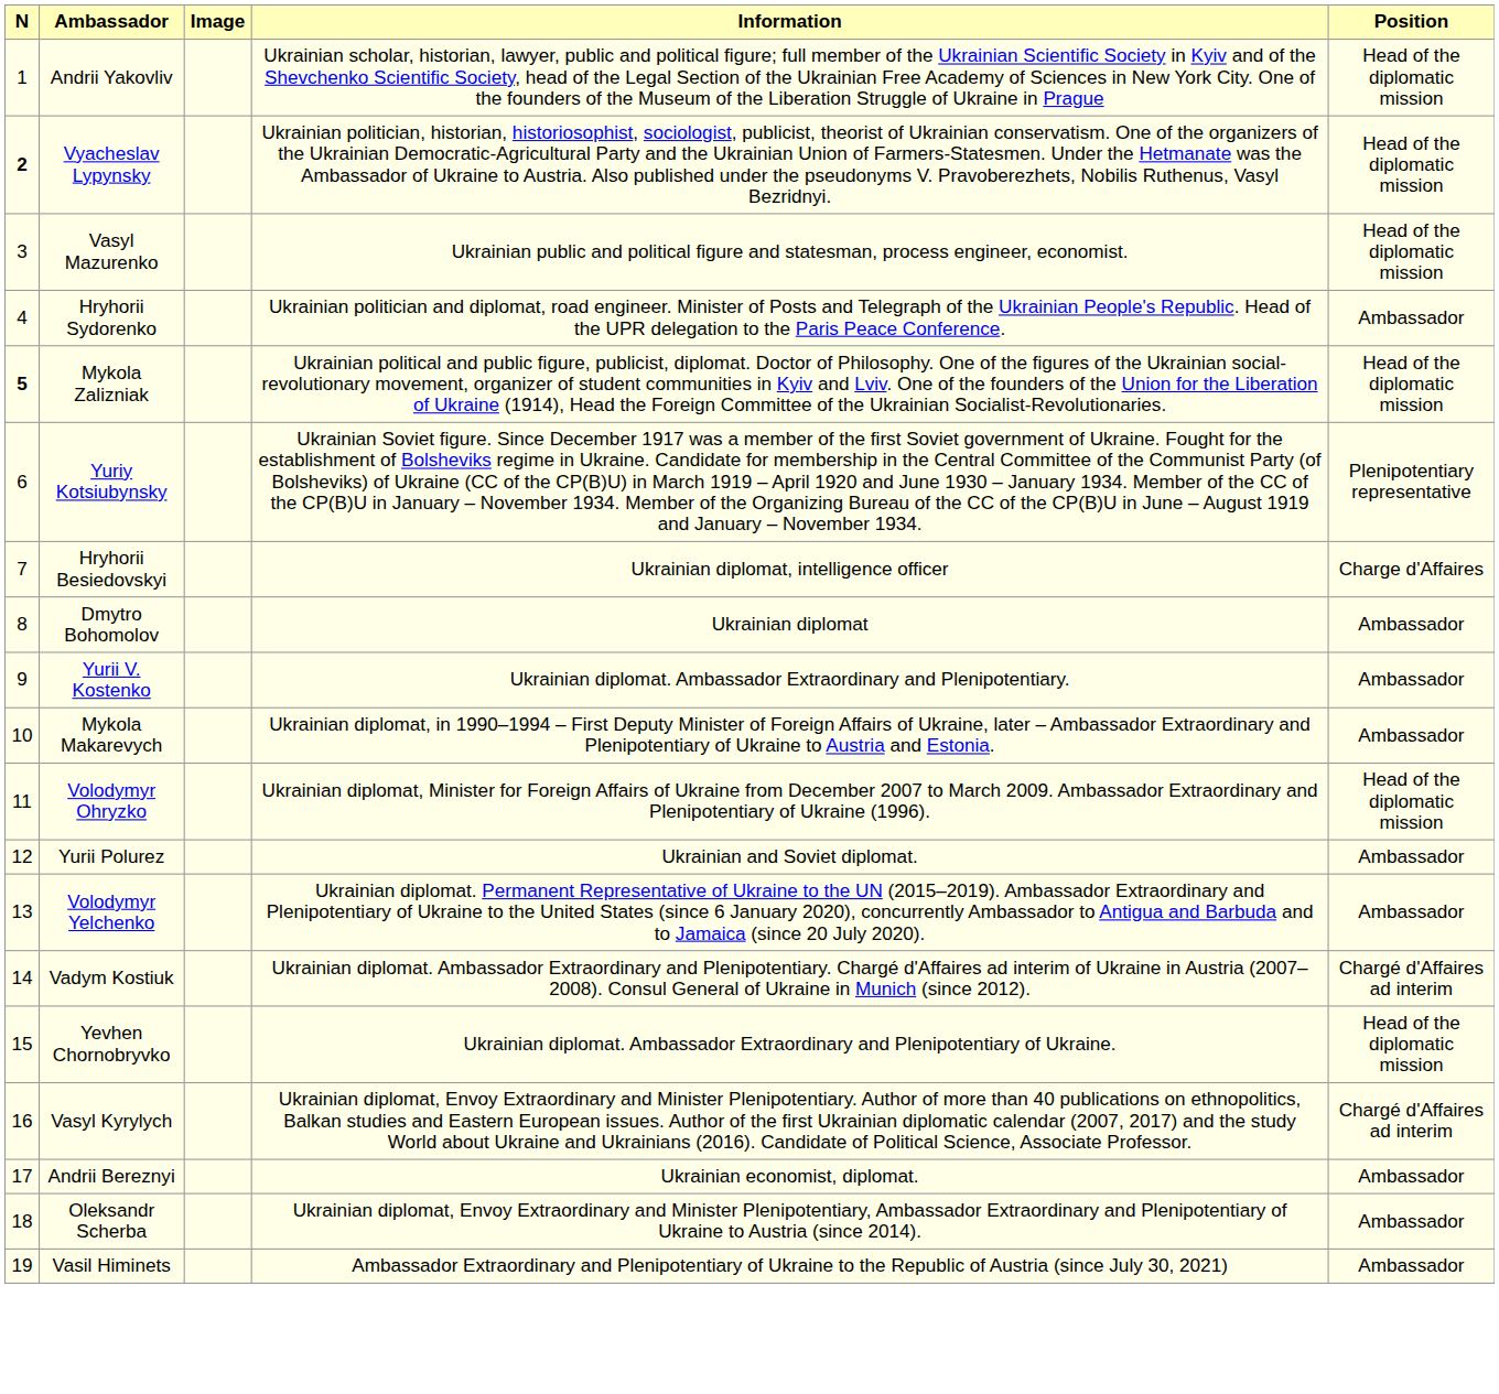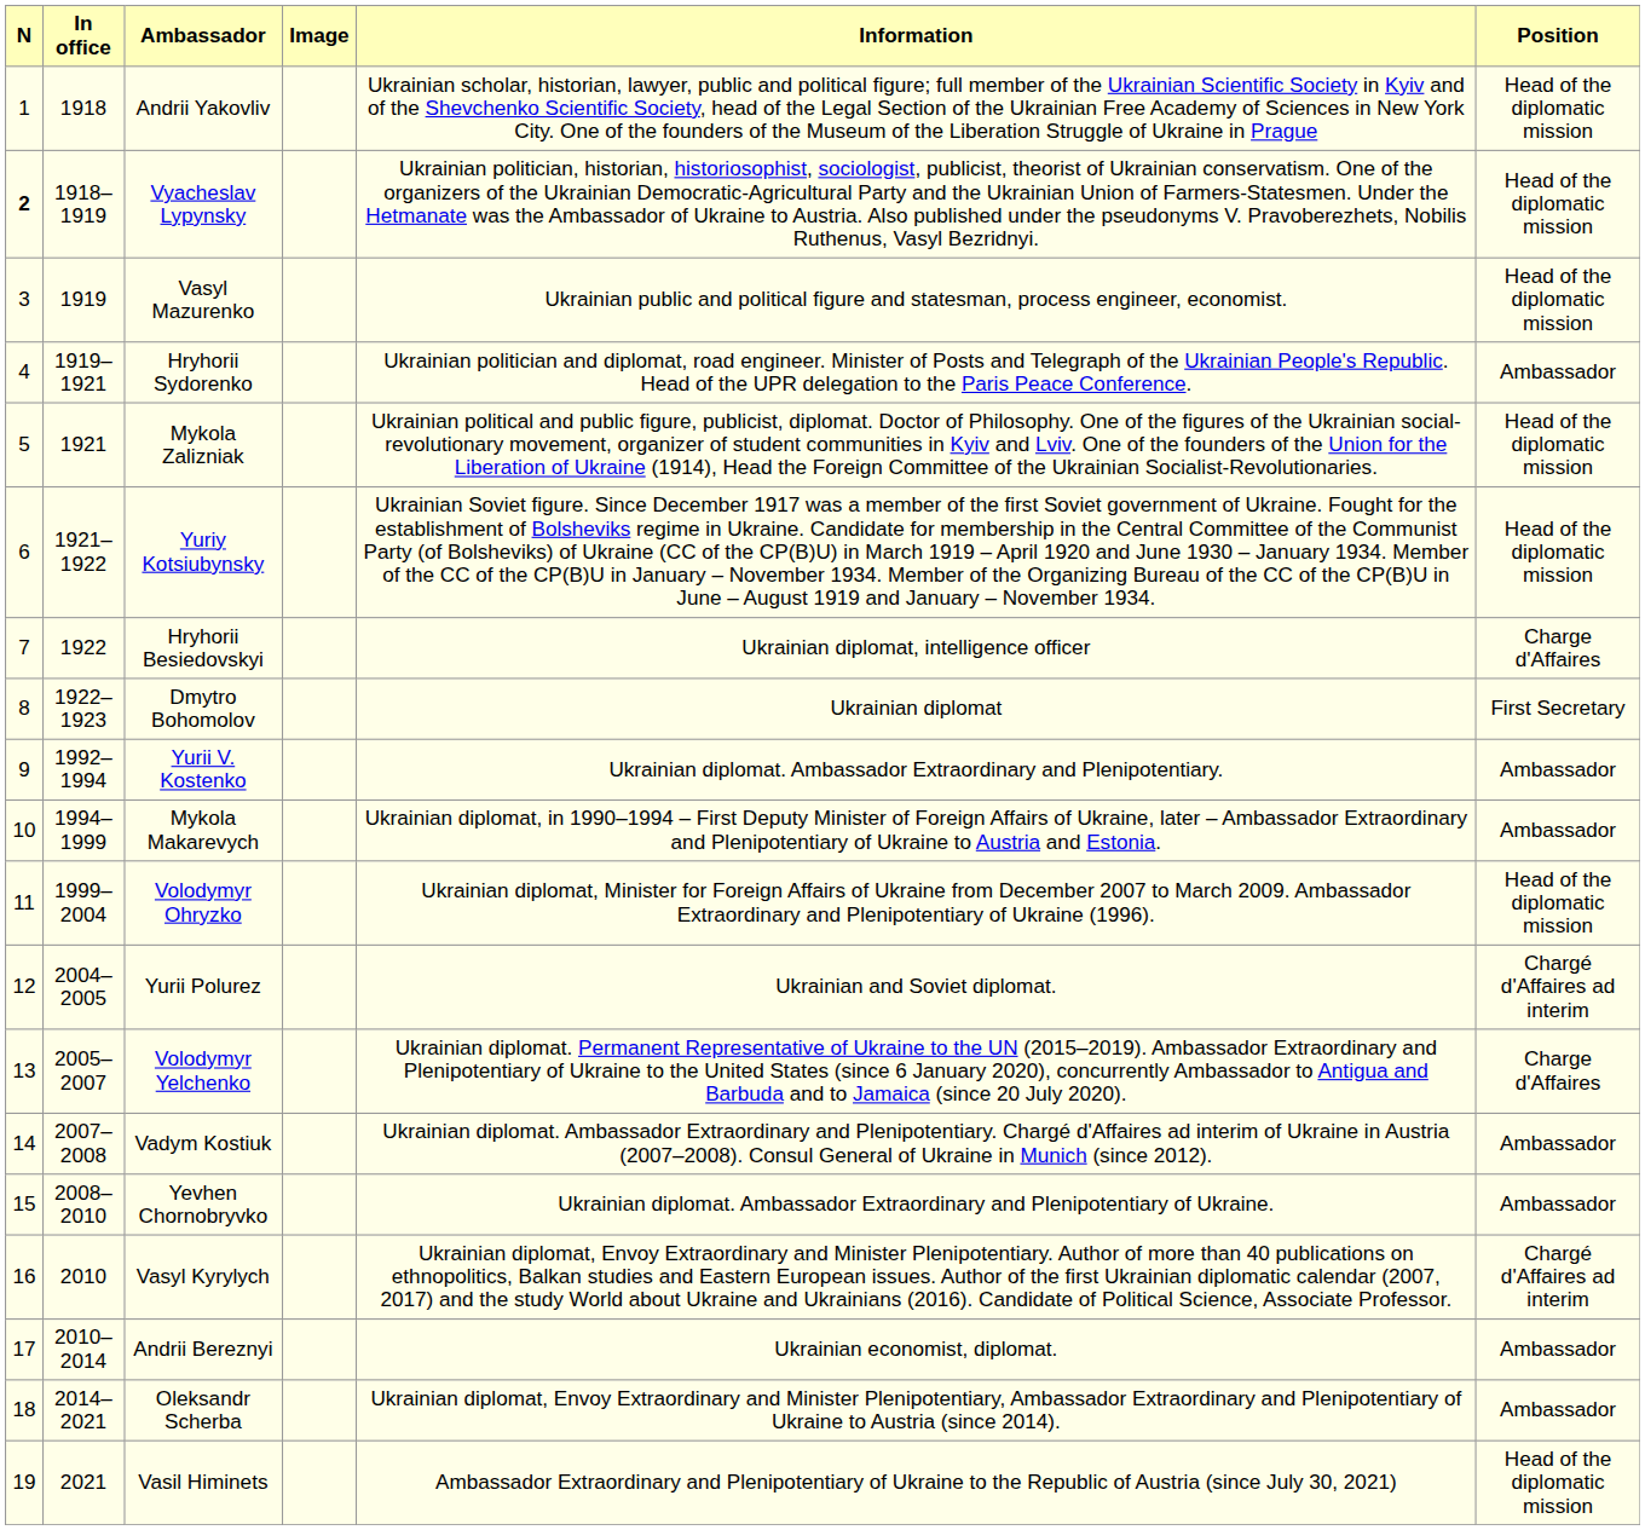 <table rules="all" cellspacing="0" cellpadding="5" style="border: 1px solid #999">
 <tr bgcolor="#FFFFBB">
 <th>N</th>
+<th>In office</th>
 <th>Ambassador</th>
 <th>Image</th>
 <th>Information</th>
 <th>Position</th>
 </tr>
 <tr bgcolor="#FFFFE8">
 <td align=center>1</td>
+<td align=center>1918</td>
 <td align=center>Andrii Yakovliv</td>
 <td align=center></td>
 <td align=center>Ukrainian scholar, historian, lawyer, public and political figure; full member of the <a href='#'>Ukrainian Scientific Society</a> in <a href='#'>Kyiv</a> and of the <a href='#'>Shevchenko Scientific Society</a>, head of the Legal Section of the Ukrainian Free Academy of Sciences in New York City. One of the founders of the Museum of the Liberation Struggle of Ukraine in <a href='#'>Prague</a></td>
 <td align=center>Head of the diplomatic mission</td>
 </tr>
 <tr bgcolor="#FFFFE8">
 <td align=center><strong>2</strong></td>
+<td align=center>1918–1919</td>
 <td align=center><a href='#'>Vyacheslav Lypynsky</a></td>
 <td align=center></td>
 <td align=center>Ukrainian politician, historian, <a href='#'>historiosophist</a>, <a href='#'>sociologist</a>, publicist, theorist of Ukrainian conservatism. One of the organizers of the Ukrainian Democratic-Agricultural Party and the Ukrainian Union of Farmers-Statesmen. Under the <a href='#'>Hetmanate</a> was the Ambassador of Ukraine to Austria. Also published under the pseudonyms V. Pravoberezhets, Nobilis Ruthenus, Vasyl Bezridnyi.</td>
 <td align=center>Head of the diplomatic mission</td>
 </tr>
 <tr bgcolor="#FFFFE8">
 <td align=center>3</td>
+<td align=center>1919</td>
 <td align=center>Vasyl Mazurenko</td>
 <td align=center></td>
 <td align=center>Ukrainian public and political figure and statesman, process engineer, economist.</td>
 <td align=center>Head of the diplomatic mission</td>
 </tr>
 <tr bgcolor="#FFFFE8">
 <td align=center>4</td>
+<td align=center>1919–1921</td>
 <td align=center>Hryhorii Sydorenko</td>
 <td align=center></td>
 <td align=center>Ukrainian politician and diplomat, road engineer. Minister of Posts and Telegraph of the <a href='#'>Ukrainian People's Republic</a>. Head of the UPR delegation to the <a href='#'>Paris Peace Conference</a>.</td>
 <td align=center>Ambassador</td>
 </tr>
 <tr bgcolor="#FFFFE8">
-<td align=center><strong>5</strong></td>
+<td align=center>5</td>
+<td align=center>1921</td>
 <td align=center>Mykola Zalizniak</td>
 <td align=center></td>
 <td align=center>Ukrainian political and public figure, publicist, diplomat. Doctor of Philosophy. One of the figures of the Ukrainian social-revolutionary movement, organizer of student communities in <a href='#'>Kyiv</a> and <a href='#'>Lviv</a>. One of the founders of the <a href='#'>Union for the Liberation of Ukraine</a> (1914), Head the Foreign Committee of the Ukrainian Socialist-Revolutionaries.</td>
 <td align=center>Head of the diplomatic mission</td>
 </tr>
 <tr bgcolor="#FFFFE8">
 <td align=center>6</td>
+<td align=center>1921–1922</td>
 <td align=center><a href='#'>Yuriy Kotsiubynsky</a></td>
 <td align=center></td>
 <td align=center>Ukrainian Soviet figure. Since December 1917 was a member of the first Soviet government of Ukraine. Fought for the establishment of <a href='#'>Bolsheviks</a> regime in Ukraine. Candidate for membership in the Central Committee of the Communist Party (of Bolsheviks) of Ukraine (CC of the CP(B)U) in March 1919 – April 1920 and June 1930 – January 1934. Member of the CC of the CP(B)U in January – November 1934. Member of the Organizing Bureau of the CC of the CP(B)U in June – August 1919 and January – November 1934.</td>
-<td align=center>Plenipotentiary representative</td>
+<td align=center>Head of the diplomatic mission</td>
 </tr>
 <tr bgcolor="#FFFFE8">
 <td align=center>7</td>
+<td align=center>1922</td>
 <td align=center>Hryhorii Besiedovskyi</td>
 <td align=center></td>
 <td align=center>Ukrainian diplomat, intelligence officer</td>
 <td align=center>Charge d'Affaires</td>
 </tr>
 <tr bgcolor="#FFFFE8">
 <td align=center>8</td>
+<td align=center>1922–1923</td>
 <td align=center>Dmytro Bohomolov</td>
 <td align=center></td>
 <td align=center>Ukrainian diplomat</td>
-<td align=center>Ambassador</td>
+<td align=center>First Secretary</td>
 </tr>
 <tr bgcolor="#FFFFE8">
 <td align=center>9</td>
+<td align=center>1992–1994</td>
 <td align=center><a href='#'>Yurii V. Kostenko</a></td>
 <td align=center></td>
 <td align=center>Ukrainian diplomat. Ambassador Extraordinary and Plenipotentiary.</td>
 <td align=center>Ambassador</td>
 </tr>
 <tr bgcolor="#FFFFE8">
 <td align=center>10</td>
+<td align=center>1994–1999</td>
 <td align=center>Mykola Makarevych</td>
 <td align=center></td>
 <td align=center>Ukrainian diplomat, in 1990–1994 – First Deputy Minister of Foreign Affairs of Ukraine, later – Ambassador Extraordinary and Plenipotentiary of Ukraine to <a href='#'>Austria</a> and <a href='#'>Estonia</a>.</td>
 <td align=center>Ambassador</td>
 </tr>
 <tr bgcolor="#FFFFE8">
 <td align=center>11</td>
+<td align=center>1999–2004</td>
 <td align=center><a href='#'>Volodymyr Ohryzko</a></td>
 <td align=center></td>
 <td align=center>Ukrainian diplomat, Minister for Foreign Affairs of Ukraine from December 2007 to March 2009. Ambassador Extraordinary and Plenipotentiary of Ukraine (1996).</td>
 <td align=center>Head of the diplomatic mission</td>
 </tr>
 <tr bgcolor="#FFFFE8">
 <td align=center>12</td>
+<td align=center>2004–2005</td>
 <td align=center>Yurii Polurez</td>
 <td align=center></td>
 <td align=center>Ukrainian and Soviet diplomat.</td>
+<td align=center>Chargé d'Affaires ad interim</td>
+</tr>
+<tr bgcolor="#FFFFE8">
+<td align=center>13</td>
+<td align=center>2005–2007</td>
+<td align=center><a href='#'>Volodymyr Yelchenko</a></td>
+<td align=center></td>
+<td align=center>Ukrainian diplomat. <a href='#'>Permanent Representative of Ukraine to the UN</a> (2015–2019). Ambassador Extraordinary and Plenipotentiary of Ukraine to the United States (since 6 January 2020), concurrently Ambassador to <a href='#'>Antigua and Barbuda</a> and to <a href='#'>Jamaica</a> (since 20 July 2020).</td>
+<td align=center>Charge d'Affaires</td>
+</tr>
+<tr bgcolor="#FFFFE8">
+<td align=center>14</td>
+<td align=center>2007–2008</td>
+<td align=center>Vadym Kostiuk</td>
+<td align=center></td>
+<td align=center>Ukrainian diplomat. Ambassador Extraordinary and Plenipotentiary. Chargé d'Affaires ad interim of Ukraine in Austria (2007–2008). Consul General of Ukraine in <a href='#'>Munich</a> (since 2012).</td>
 <td align=center>Ambassador</td>
 </tr>
 <tr bgcolor="#FFFFE8">
-<td align=center>13</td>
-<td align=center><a href='#'>Volodymyr Yelchenko</a></td>
+<td align=center>15</td>
+<td align=center>2008–2010</td>
+<td align=center>Yevhen Chornobryvko</td>
 <td align=center></td>
-<td align=center>Ukrainian diplomat. <a href='#'>Permanent Representative of Ukraine to the UN</a> (2015–2019). Ambassador Extraordinary and Plenipotentiary of Ukraine to the United States (since 6 January 2020), concurrently Ambassador to <a href='#'>Antigua and Barbuda</a> and to <a href='#'>Jamaica</a> (since 20 July 2020).</td>
+<td align=center>Ukrainian diplomat. Ambassador Extraordinary and Plenipotentiary of Ukraine.</td>
 <td align=center>Ambassador</td>
 </tr>
 <tr bgcolor="#FFFFE8">
-<td align=center>14</td>
-<td align=center>Vadym Kostiuk</td>
-<td align=center></td>
-<td align=center>Ukrainian diplomat. Ambassador Extraordinary and Plenipotentiary. Chargé d'Affaires ad interim of Ukraine in Austria (2007–2008). Consul General of Ukraine in <a href='#'>Munich</a> (since 2012).</td>
-<td align=center>Chargé d'Affaires ad interim</td>
-</tr>
-<tr bgcolor="#FFFFE8">
-<td align=center>15</td>
-<td align=center>Yevhen Chornobryvko</td>
-<td align=center></td>
-<td align=center>Ukrainian diplomat. Ambassador Extraordinary and Plenipotentiary of Ukraine.</td>
-<td align=center>Head of the diplomatic mission</td>
-</tr>
-<tr bgcolor="#FFFFE8">
 <td align=center>16</td>
+<td align=center>2010</td>
 <td align=center>Vasyl Kyrylych</td>
 <td align=center></td>
 <td align=center>Ukrainian diplomat, Envoy Extraordinary and Minister Plenipotentiary. Author of more than 40 publications on ethnopolitics, Balkan studies and Eastern European issues. Author of the first Ukrainian diplomatic calendar (2007, 2017) and the study World about Ukraine and Ukrainians (2016). Candidate of Political Science, Associate Professor.</td>
 <td align=center>Chargé d'Affaires ad interim</td>
 </tr>
 <tr bgcolor="#FFFFE8">
 <td align=center>17</td>
+<td align=center>2010–2014</td>
 <td align=center>Andrii Bereznyi</td>
 <td align=center></td>
 <td align=center>Ukrainian economist, diplomat.</td>
 <td align=center>Ambassador</td>
 </tr>
 <tr bgcolor="#FFFFE8">
 <td align=center>18</td>
+<td align=center>2014–2021</td>
 <td align=center>Oleksandr Scherba</td>
 <td align=center></td>
 <td align=center>Ukrainian diplomat, Envoy Extraordinary and Minister Plenipotentiary, Ambassador Extraordinary and Plenipotentiary of Ukraine to Austria (since 2014).</td>
 <td align=center>Ambassador</td>
 </tr>
 <tr bgcolor="#FFFFE8">
 <td align=center>19</td>
+<td align=center>2021</td>
 <td align=center>Vasil Himinets</td>
 <td align=center></td>
 <td align=center>Ambassador Extraordinary and Plenipotentiary of Ukraine to the Republic of Austria (since July 30, 2021)</td>
-<td align=center>Ambassador</td>
+<td align=center>Head of the diplomatic mission</td>
 </tr>
 </table>
